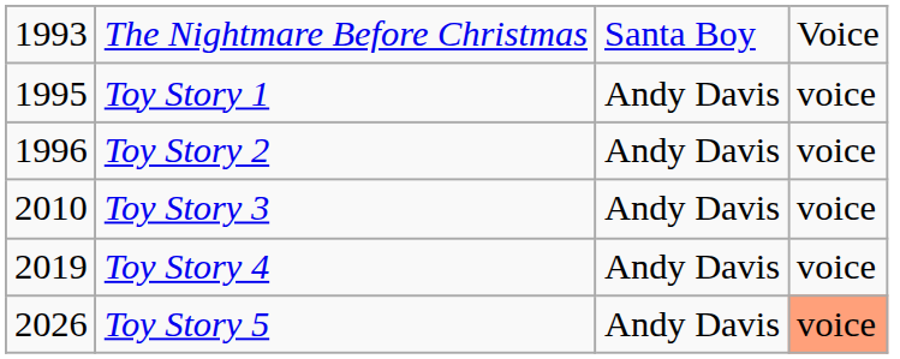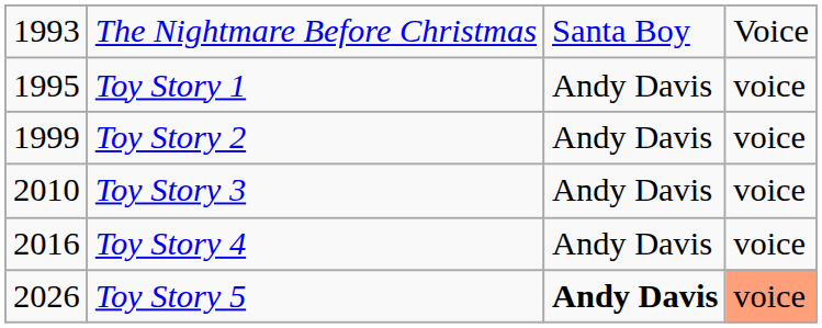 <table class="wikitable">
 <tr>
 <td>1993</td>
 <td><em><a href='#'>The Nightmare Before Christmas</a></em></td>
 <td><a href='#'>Santa Boy</a></td>
 <td>Voice</td>
 </tr>
 <tr>
 <td>1995</td>
 <td><em><a href='#'>Toy Story 1</a></em></td>
 <td>Andy Davis</td>
 <td>voice</td>
 </tr>
 <tr>
-<td>1996</td>
+<td>1999</td>
 <td><em><a href='#'>Toy Story 2</a></em></td>
 <td>Andy Davis</td>
 <td>voice</td>
 </tr>
 <tr>
 <td>2010</td>
 <td><em><a href='#'>Toy Story 3</a></em></td>
 <td>Andy Davis</td>
 <td>voice</td>
 </tr>
 <tr>
-<td>2019</td>
+<td>2016</td>
 <td><em><a href='#'>Toy Story 4</a></em></td>
 <td>Andy Davis</td>
 <td>voice</td>
 </tr>
 <tr>
 <td>2026</td>
 <td><em><a href='#'>Toy Story 5</a></em></td>
-<td>Andy Davis</td>
+<td><strong>Andy Davis</strong></td>
 <td style="background: lightsalmon;">voice</td>
 </tr>
 </table>
